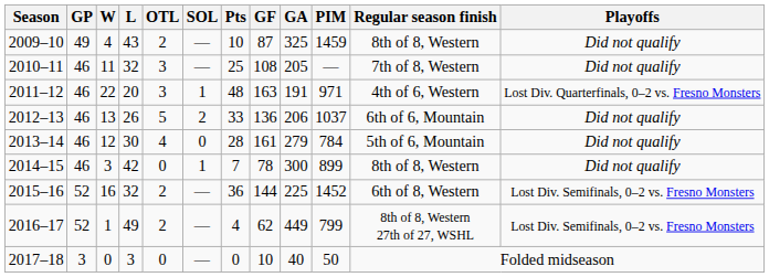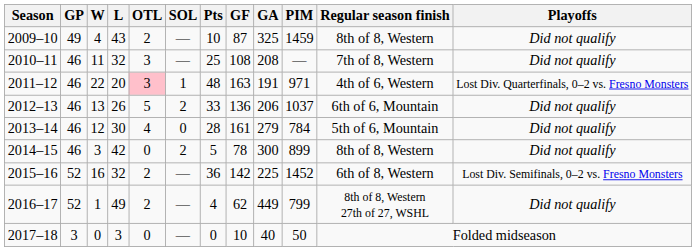 <table class="wikitable" style="text-align:center">
 <tr>
 <th>Season</th>
 <th>GP</th>
 <th>W</th>
 <th>L</th>
 <th>OTL</th>
 <th>SOL</th>
 <th>Pts</th>
 <th>GF</th>
 <th>GA</th>
 <th>PIM</th>
 <th>Regular season finish</th>
 <th>Playoffs</th>
 </tr>
 <tr>
 <td>2009–10</td>
 <td>49</td>
 <td>4</td>
 <td>43</td>
 <td>2</td>
 <td>—</td>
 <td>10</td>
 <td>87</td>
 <td>325</td>
 <td>1459</td>
 <td>8th of 8, Western</td>
 <td><em>Did not qualify</em></td>
 </tr>
 <tr>
 <td>2010–11</td>
 <td>46</td>
 <td>11</td>
 <td>32</td>
 <td>3</td>
 <td>—</td>
 <td>25</td>
 <td>108</td>
-<td>205</td>
+<td>208</td>
 <td>—</td>
 <td>7th of 8, Western</td>
 <td><em>Did not qualify</em></td>
 </tr>
 <tr>
 <td>2011–12</td>
 <td>46</td>
 <td>22</td>
 <td>20</td>
-<td>3</td>
+<td style="background: pink;">3</td>
 <td>1</td>
 <td>48</td>
 <td>163</td>
 <td>191</td>
 <td>971</td>
 <td>4th of 6, Western</td>
 <td><small>Lost Div. Quarterfinals, 0–2 vs. <a href='#'>Fresno Monsters</a></small></td>
 </tr>
 <tr>
 <td>2012–13</td>
 <td>46</td>
 <td>13</td>
 <td>26</td>
 <td>5</td>
 <td>2</td>
 <td>33</td>
 <td>136</td>
 <td>206</td>
 <td>1037</td>
 <td>6th of 6, Mountain</td>
 <td><em>Did not qualify</em></td>
 </tr>
 <tr>
 <td>2013–14</td>
 <td>46</td>
 <td>12</td>
 <td>30</td>
 <td>4</td>
 <td>0</td>
 <td>28</td>
 <td>161</td>
 <td>279</td>
 <td>784</td>
 <td>5th of 6, Mountain</td>
 <td><em>Did not qualify</em></td>
 </tr>
 <tr>
 <td>2014–15</td>
 <td>46</td>
 <td>3</td>
 <td>42</td>
 <td>0</td>
-<td>1</td>
-<td>7</td>
+<td>2</td>
+<td>5</td>
 <td>78</td>
 <td>300</td>
 <td>899</td>
 <td>8th of 8, Western</td>
 <td><em>Did not qualify</em></td>
 </tr>
 <tr>
 <td>2015–16</td>
 <td>52</td>
 <td>16</td>
 <td>32</td>
 <td>2</td>
 <td>—</td>
 <td>36</td>
-<td>144</td>
+<td>142</td>
 <td>225</td>
 <td>1452</td>
 <td>6th of 8, Western</td>
 <td><small>Lost Div. Semifinals, 0–2 vs. <a href='#'>Fresno Monsters</a></small></td>
 </tr>
 <tr>
 <td>2016–17</td>
 <td>52</td>
 <td>1</td>
 <td>49</td>
 <td>2</td>
 <td>—</td>
 <td>4</td>
 <td>62</td>
 <td>449</td>
 <td>799</td>
 <td><small>8th of 8, Western<br>27th of 27, WSHL</small></td>
-<td><small>Lost Div. Semifinals, 0–2 vs. <a href='#'>Fresno Monsters</a></small></td>
+<td><em>Did not qualify</em></td>
 </tr>
 <tr>
 <td>2017–18</td>
 <td>3</td>
 <td>0</td>
 <td>3</td>
 <td>0</td>
 <td>—</td>
 <td>0</td>
 <td>10</td>
 <td>40</td>
 <td>50</td>
 <td colspan=2>Folded midseason</td>
 </tr>
 </table>
